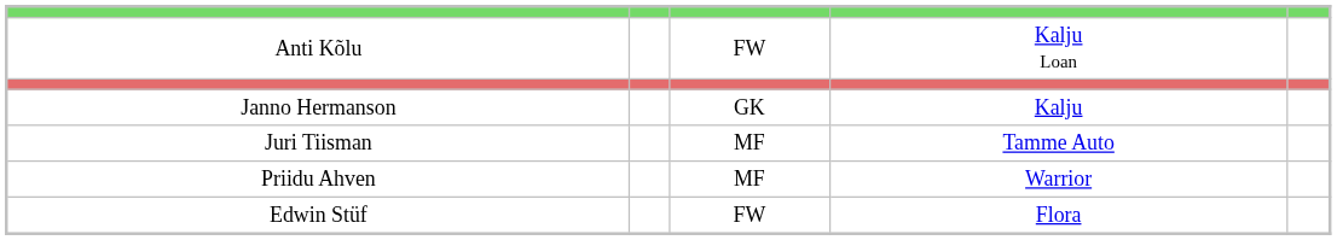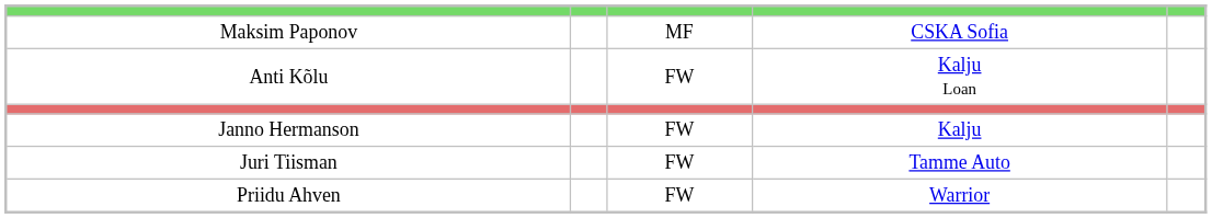 <table cellspacing="4" cellpadding="3" style="text-align:center;width:70%;border:solid 2px silver;font-size:90%" rules="all">
 <tr style="background-color:#73DA67;">
 <td></td>
 <td></td>
 <td></td>
 <td></td>
+<td></td>
+</tr>
+<tr>
+<td>Maksim Paponov</td>
+<td></td>
+<td>MF</td>
+<td><a href='#'>CSKA Sofia</a></td>
 <td></td>
 </tr>
 <tr>
 <td>Anti Kõlu</td>
 <td></td>
 <td>FW</td>
 <td><a href='#'>Kalju</a><br><small>Loan</small></td>
 <td></td>
 </tr>
 <tr style="background-color:#E46C6D;">
 <td></td>
 <td></td>
 <td></td>
 <td></td>
 <td></td>
 </tr>
 <tr>
 <td>Janno Hermanson</td>
 <td></td>
-<td>GK</td>
+<td>FW</td>
 <td><a href='#'>Kalju</a></td>
 <td></td>
 </tr>
 <tr>
 <td>Juri Tiisman</td>
 <td></td>
-<td>MF</td>
+<td>FW</td>
 <td><a href='#'>Tamme Auto</a></td>
 <td></td>
 </tr>
 <tr>
 <td>Priidu Ahven</td>
 <td></td>
-<td>MF</td>
+<td>FW</td>
 <td><a href='#'>Warrior</a></td>
 <td></td>
 </tr>
-<tr>
-<td>Edwin Stüf</td>
-<td></td>
-<td>FW</td>
-<td><a href='#'>Flora</a></td>
-<td></td>
-</tr>
 </table>
